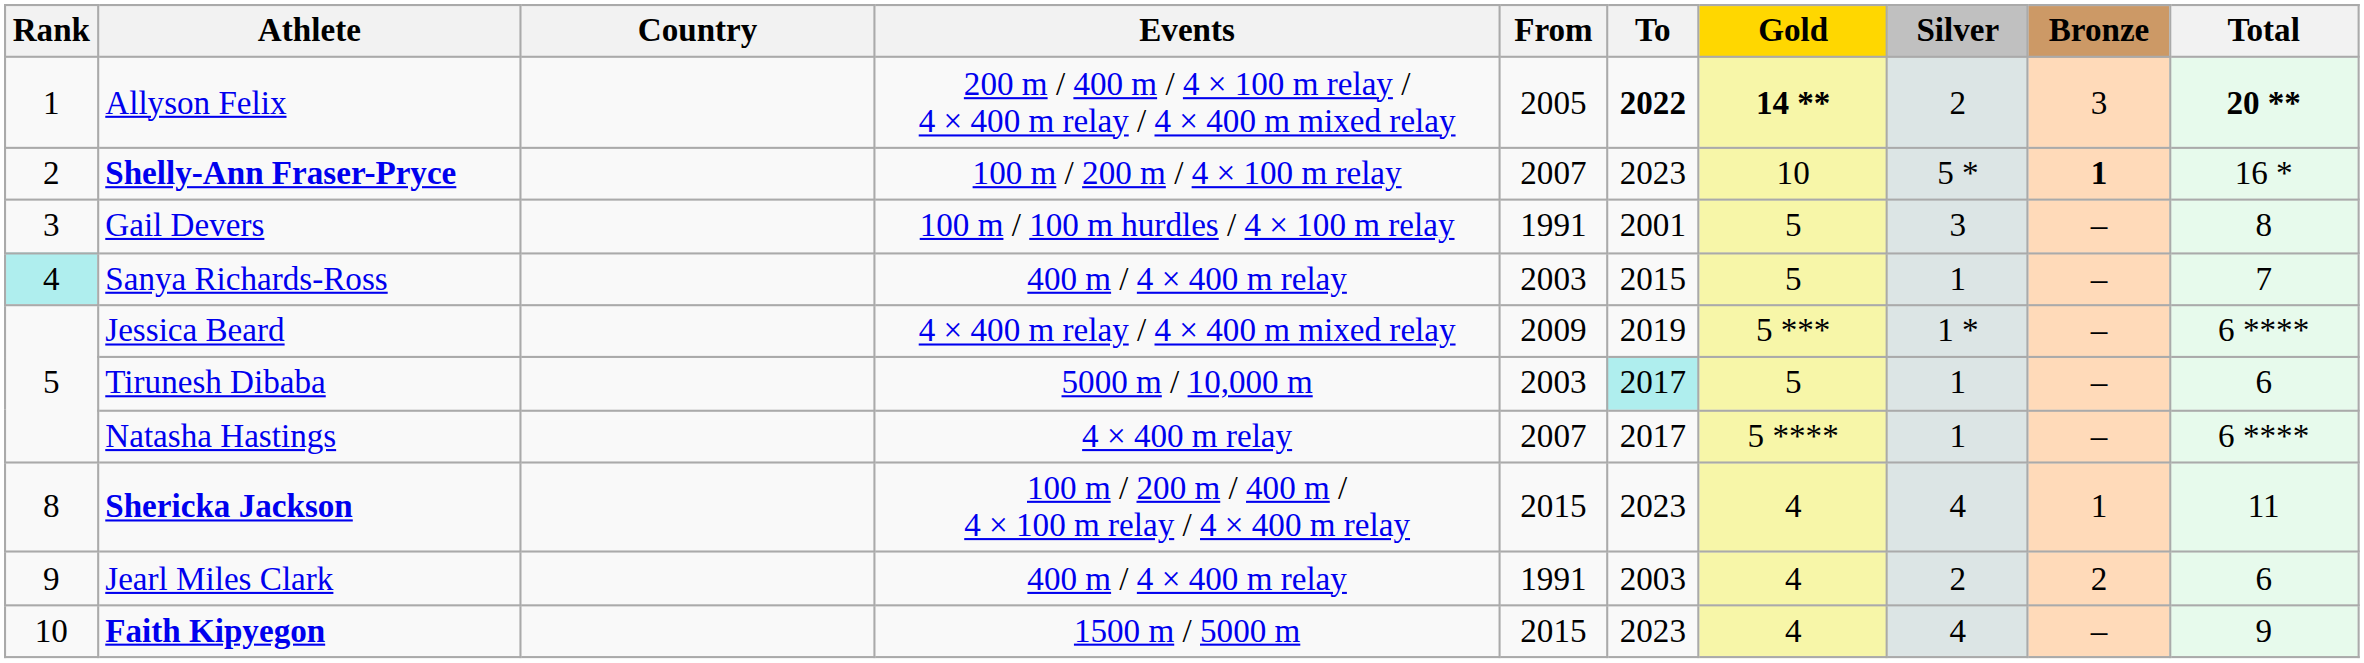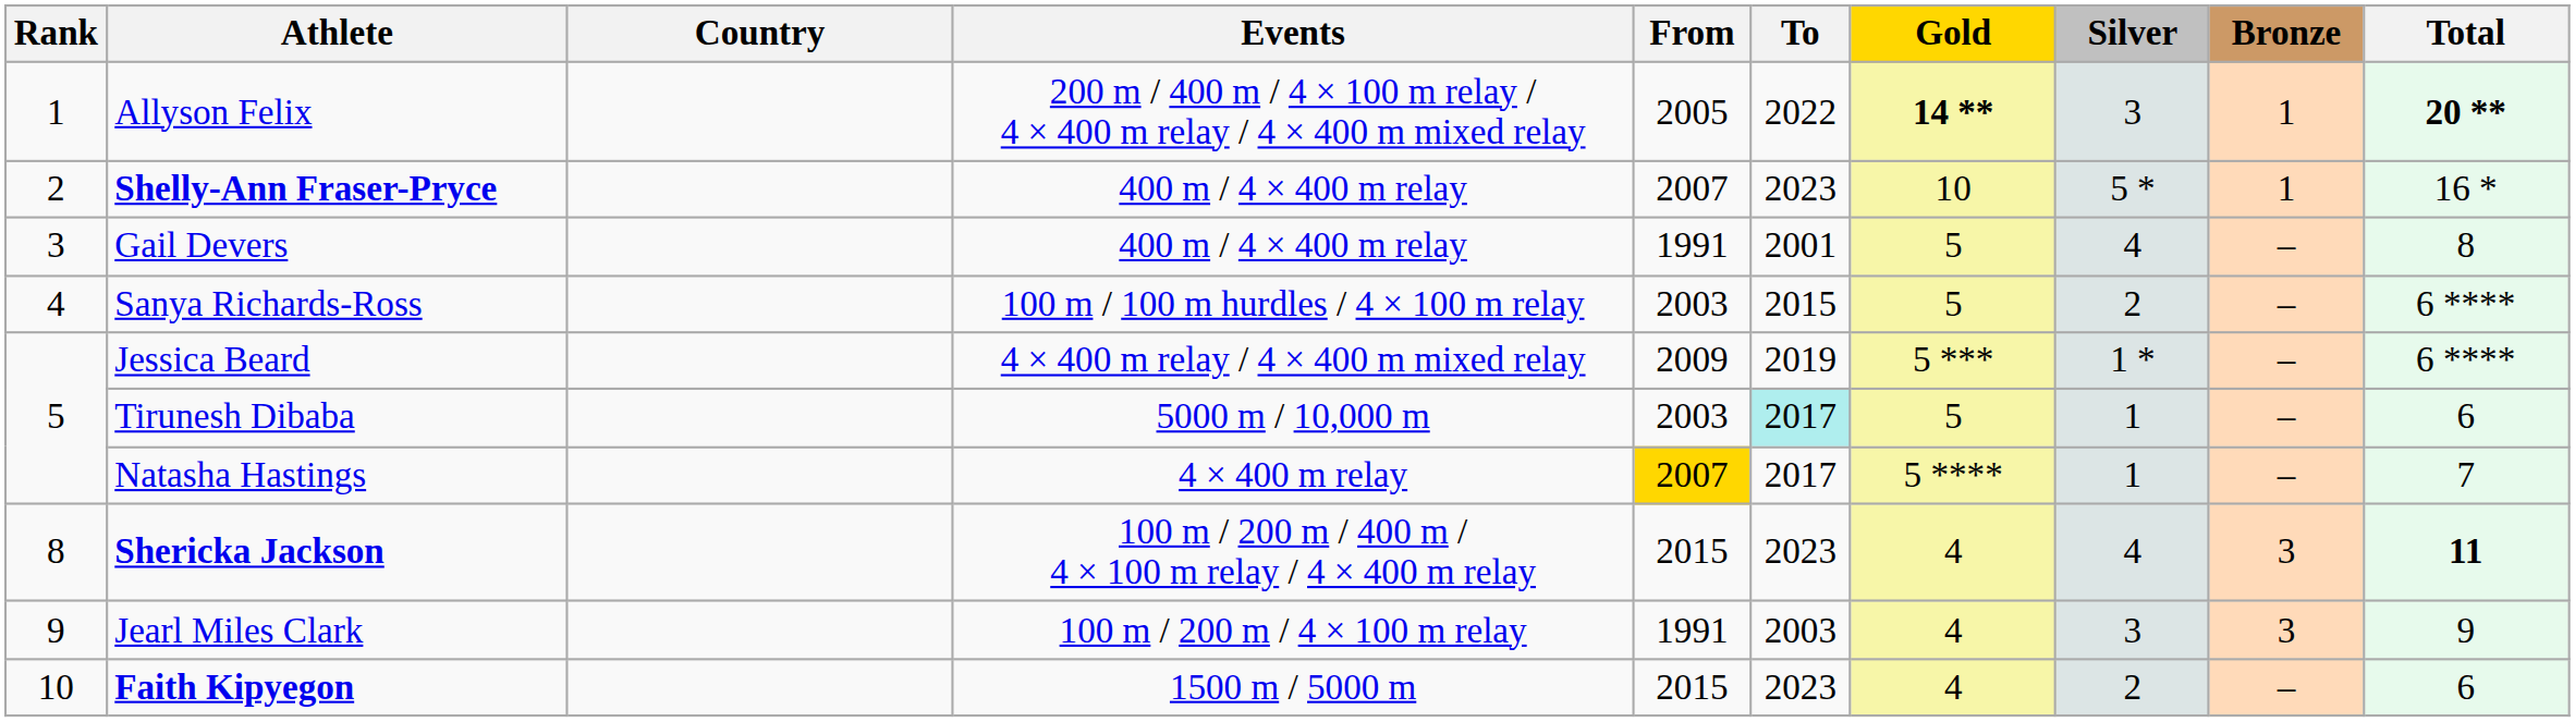 <table class="wikitable plainrowheaders" width=90% style="text-align:center;">
 <tr style="background-color:#EDEDED;">
 <th class="hintergrundfarbe5" style="width:1em">Rank</th>
 <th class="hintergrundfarbe5" style="width:18%">Athlete</th>
 <th class="hintergrundfarbe5" style="width:15%">Country</th>
 <th class="hintergrundfarbe5">Events</th>
 <th class="hintergrundfarbe5">From</th>
 <th class="hintergrundfarbe5">To</th>
 <th style="background:    gold; width:8%">Gold</th>
 <th style="background:  silver; width:6%">Silver</th>
 <th style="background: #CC9966; width:6%">Bronze</th>
 <th class="hintergrundfarbe5" style="width:8%">Total</th>
 </tr>
 <tr>
 <td>1</td>
 <td align="left"><a href='#'>Allyson Felix</a></td>
 <td align="left"></td>
 <td><a href='#'>200 m</a> / <a href='#'>400 m</a> / <a href='#'>4 × 100 m relay</a> /<br> <a href='#'>4 × 400 m relay</a> / <a href='#'>4 × 400 m mixed relay</a></td>
 <td>2005</td>
-<td><strong>2022</strong></td>
+<td>2022</td>
 <td bgcolor="#F7F6A8"><strong> 14 **</strong></td>
-<td bgcolor="#DCE5E5">2</td>
-<td bgcolor="#FFDAB9">3</td>
+<td bgcolor="#DCE5E5">3</td>
+<td bgcolor="#FFDAB9">1</td>
 <td bgcolor="#E7FAEC"><strong> 20 **</strong></td>
 </tr>
 <tr align="center">
 <td>2</td>
 <td align="left"><strong><a href='#'>Shelly-Ann Fraser-Pryce</a></strong></td>
 <td align="left"></td>
-<td><a href='#'>100 m</a> / <a href='#'>200 m</a> / <a href='#'>4 × 100 m relay</a></td>
+<td><a href='#'>400 m</a> / <a href='#'>4 × 400 m relay</a></td>
 <td>2007</td>
 <td>2023</td>
 <td bgcolor="#F7F6A8">10</td>
 <td bgcolor="#DCE5E5"> 5 *</td>
-<td bgcolor="#FFDAB9"><strong>1</strong></td>
+<td bgcolor="#FFDAB9">1</td>
 <td bgcolor="#E7FAEC"> 16 *</td>
 </tr>
 <tr align="center">
 <td>3</td>
 <td align="left"><a href='#'>Gail Devers</a></td>
 <td align="left"></td>
-<td><a href='#'>100 m</a> / <a href='#'>100 m hurdles</a> / <a href='#'>4 × 100 m relay</a></td>
+<td><a href='#'>400 m</a> / <a href='#'>4 × 400 m relay</a></td>
 <td>1991</td>
 <td>2001</td>
 <td bgcolor="#F7F6A8">5</td>
-<td bgcolor="#DCE5E5">3</td>
+<td bgcolor="#DCE5E5">4</td>
 <td bgcolor="#FFDAB9">–</td>
 <td bgcolor="#E7FAEC">8</td>
 </tr>
 <tr align="center">
-<td style="background: paleturquoise;">4</td>
+<td>4</td>
 <td align="left"><a href='#'>Sanya Richards-Ross</a></td>
 <td align="left"></td>
-<td><a href='#'>400 m</a> / <a href='#'>4 × 400 m relay</a></td>
+<td><a href='#'>100 m</a> / <a href='#'>100 m hurdles</a> / <a href='#'>4 × 100 m relay</a></td>
 <td>2003</td>
 <td>2015</td>
 <td bgcolor="#F7F6A8">5</td>
-<td bgcolor="#DCE5E5">1</td>
+<td bgcolor="#DCE5E5">2</td>
 <td bgcolor="#FFDAB9">–</td>
-<td bgcolor="#E7FAEC">7</td>
+<td bgcolor="#E7FAEC"> 6 ****</td>
 </tr>
 <tr align="center">
 <td rowspan="3">5</td>
 <td align="left"><a href='#'>Jessica Beard</a></td>
 <td align="left"></td>
 <td><a href='#'>4 × 400 m relay</a> / <a href='#'>4 × 400 m mixed relay</a></td>
 <td>2009</td>
 <td>2019</td>
 <td bgcolor="#F7F6A8"> 5 ***</td>
 <td bgcolor="#DCE5E5"> 1 *</td>
 <td bgcolor="#FFDAB9">–</td>
 <td bgcolor="#E7FAEC"> 6 ****</td>
 </tr>
 <tr align="center">
 <td align="left"><a href='#'>Tirunesh Dibaba</a></td>
 <td align="left"></td>
 <td><a href='#'>5000 m</a> / <a href='#'>10,000 m</a></td>
 <td>2003</td>
 <td style="background: paleturquoise;">2017</td>
 <td bgcolor="#F7F6A8">5</td>
 <td bgcolor="#DCE5E5">1</td>
 <td bgcolor="#FFDAB9">–</td>
 <td bgcolor="#E7FAEC">6</td>
 </tr>
 <tr align="center">
 <td align="left"><a href='#'>Natasha Hastings</a></td>
 <td align="left"></td>
 <td><a href='#'>4 × 400 m relay</a></td>
-<td>2007</td>
+<td style="background: gold;">2007</td>
 <td>2017</td>
 <td bgcolor="#F7F6A8"> 5 ****</td>
 <td bgcolor="#DCE5E5">1</td>
 <td bgcolor="#FFDAB9">–</td>
-<td bgcolor="#E7FAEC"> 6 ****</td>
+<td bgcolor="#E7FAEC">7</td>
 </tr>
 <tr align="center">
 <td>8</td>
 <td align="left"><strong><a href='#'>Shericka Jackson</a></strong></td>
 <td align="left"></td>
 <td><a href='#'>100 m</a> / <a href='#'>200 m</a> / <a href='#'>400 m</a> /<br> <a href='#'>4 × 100 m relay</a> / <a href='#'>4 × 400 m relay</a></td>
 <td>2015</td>
 <td>2023</td>
 <td bgcolor="#F7F6A8">4</td>
 <td bgcolor="#DCE5E5">4</td>
-<td bgcolor="#FFDAB9">1</td>
-<td bgcolor="#E7FAEC">11</td>
+<td bgcolor="#FFDAB9">3</td>
+<td bgcolor="#E7FAEC"><strong>11</strong></td>
 </tr>
 <tr align="center">
 <td>9</td>
 <td align="left"><a href='#'>Jearl Miles Clark</a></td>
 <td align="left"></td>
-<td><a href='#'>400 m</a> / <a href='#'>4 × 400 m relay</a></td>
+<td><a href='#'>100 m</a> / <a href='#'>200 m</a> / <a href='#'>4 × 100 m relay</a></td>
 <td>1991</td>
 <td>2003</td>
 <td bgcolor="#F7F6A8">4</td>
-<td bgcolor="#DCE5E5">2</td>
-<td bgcolor="#FFDAB9">2</td>
-<td bgcolor="#E7FAEC">6</td>
+<td bgcolor="#DCE5E5">3</td>
+<td bgcolor="#FFDAB9">3</td>
+<td bgcolor="#E7FAEC">9</td>
 </tr>
 <tr align="center">
 <td>10</td>
 <td align="left"><strong><a href='#'>Faith Kipyegon</a></strong></td>
 <td align="left"></td>
 <td><a href='#'>1500 m</a> / <a href='#'>5000 m</a></td>
 <td>2015</td>
 <td>2023</td>
 <td bgcolor="#F7F6A8">4</td>
-<td bgcolor="#DCE5E5">4</td>
+<td bgcolor="#DCE5E5">2</td>
 <td bgcolor="#FFDAB9">–</td>
-<td bgcolor="#E7FAEC">9</td>
+<td bgcolor="#E7FAEC">6</td>
 </tr>
 </table>
